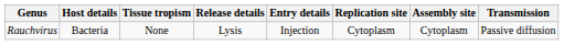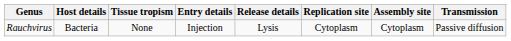 <table class="wikitable sortable" style="text-align:center">
 <tr>
 <th>Genus</th>
 <th>Host details</th>
 <th>Tissue tropism</th>
+<th>Entry details</th>
 <th>Release details</th>
-<th>Entry details</th>
 <th>Replication site</th>
 <th>Assembly site</th>
 <th>Transmission</th>
 </tr>
 <tr>
 <td><em>Rauchvirus</em></td>
 <td>Bacteria</td>
 <td>None</td>
+<td>Injection</td>
 <td>Lysis</td>
-<td>Injection</td>
 <td>Cytoplasm</td>
 <td>Cytoplasm</td>
 <td>Passive diffusion</td>
 </tr>
 </table>
